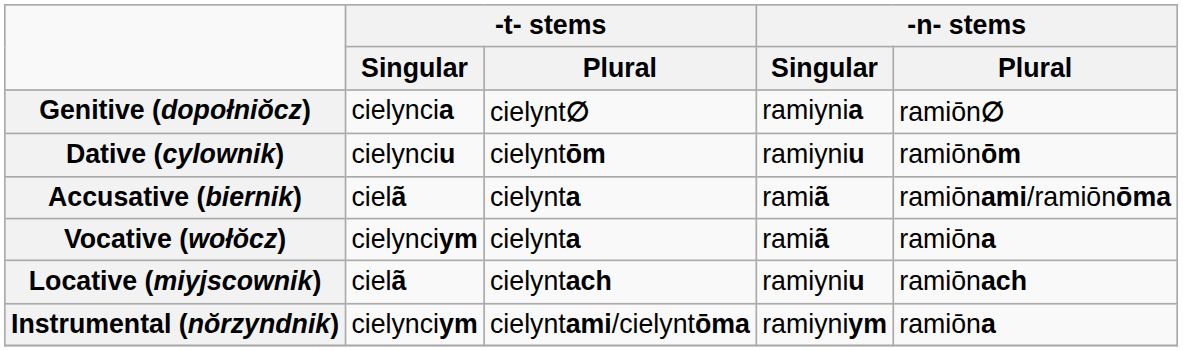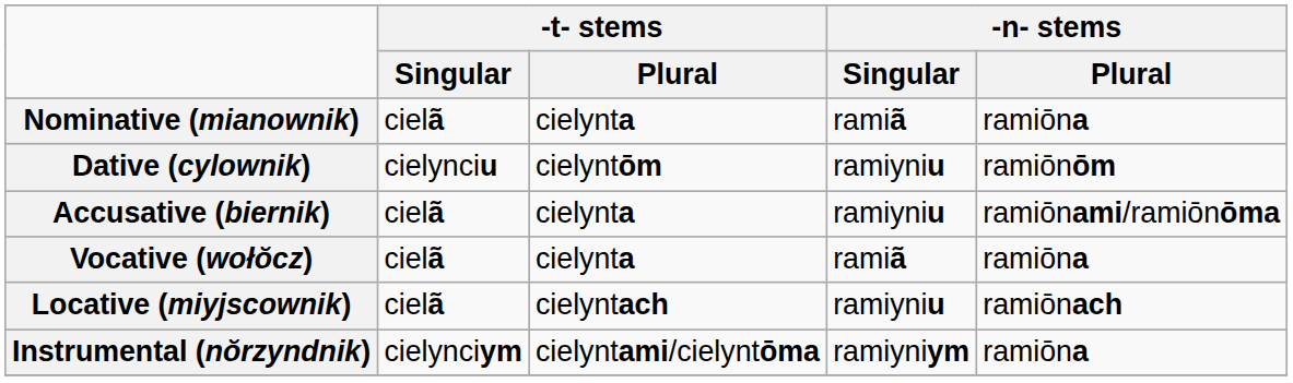 <table class="wikitable">
 <tr>
 <td rowspan="2"></td>
 <th colspan="2">-t- stems</th>
 <th colspan="2">-n- stems</th>
 </tr>
 <tr>
 <th>Singular</th>
 <th>Plural</th>
 <th>Singular</th>
 <th>Plural</th>
 </tr>
 <tr>
-<th>Genitive (<em>dopołniŏcz</em>)</th>
-<td>cielynci<strong>a</strong></td>
-<td>cielynt<strong>∅</strong></td>
-<td>ramiyni<strong>a</strong></td>
-<td>ramiōn<strong>∅</strong></td>
+<th>Nominative (<em>mianownik</em>)</th>
+<td>ciel<strong>ã</strong></td>
+<td>cielynt<strong>a</strong></td>
+<td>rami<strong>ã</strong></td>
+<td>ramiōn<strong>a</strong></td>
 </tr>
 <tr>
 <th>Dative (<em>cylownik</em>)</th>
 <td>cielynci<strong>u</strong></td>
 <td>cielynt<strong>ōm</strong></td>
 <td>ramiyni<strong>u</strong></td>
 <td>ramiōn<strong>ōm</strong></td>
 </tr>
 <tr>
 <th>Accusative (<em>biernik</em>)</th>
 <td>ciel<strong>ã</strong></td>
 <td>cielynt<strong>a</strong></td>
-<td>rami<strong>ã</strong></td>
+<td>ramiyni<strong>u</strong></td>
 <td>ramiōn<strong>ami</strong>/ramiōn<strong>ōma</strong></td>
 </tr>
 <tr>
 <th>Vocative (<em>wołŏcz</em>)</th>
-<td>cielynci<strong>ym</strong></td>
+<td>ciel<strong>ã</strong></td>
 <td>cielynt<strong>a</strong></td>
 <td>rami<strong>ã</strong></td>
 <td>ramiōn<strong>a</strong></td>
 </tr>
 <tr>
 <th>Locative (<em>miyjscownik</em>)</th>
 <td>ciel<strong>ã</strong></td>
 <td>cielynt<strong>ach</strong></td>
 <td>ramiyni<strong>u</strong></td>
 <td>ramiōn<strong>ach</strong></td>
 </tr>
 <tr>
 <th>Instrumental (<em>nŏrzyndnik</em>)</th>
 <td>cielynci<strong>ym</strong></td>
 <td>cielynt<strong>ami</strong>/cielynt<strong>ōma</strong></td>
 <td>ramiyni<strong>ym</strong></td>
 <td>ramiōn<strong>a</strong></td>
 </tr>
 <tr>
 </tr>
 </table>
